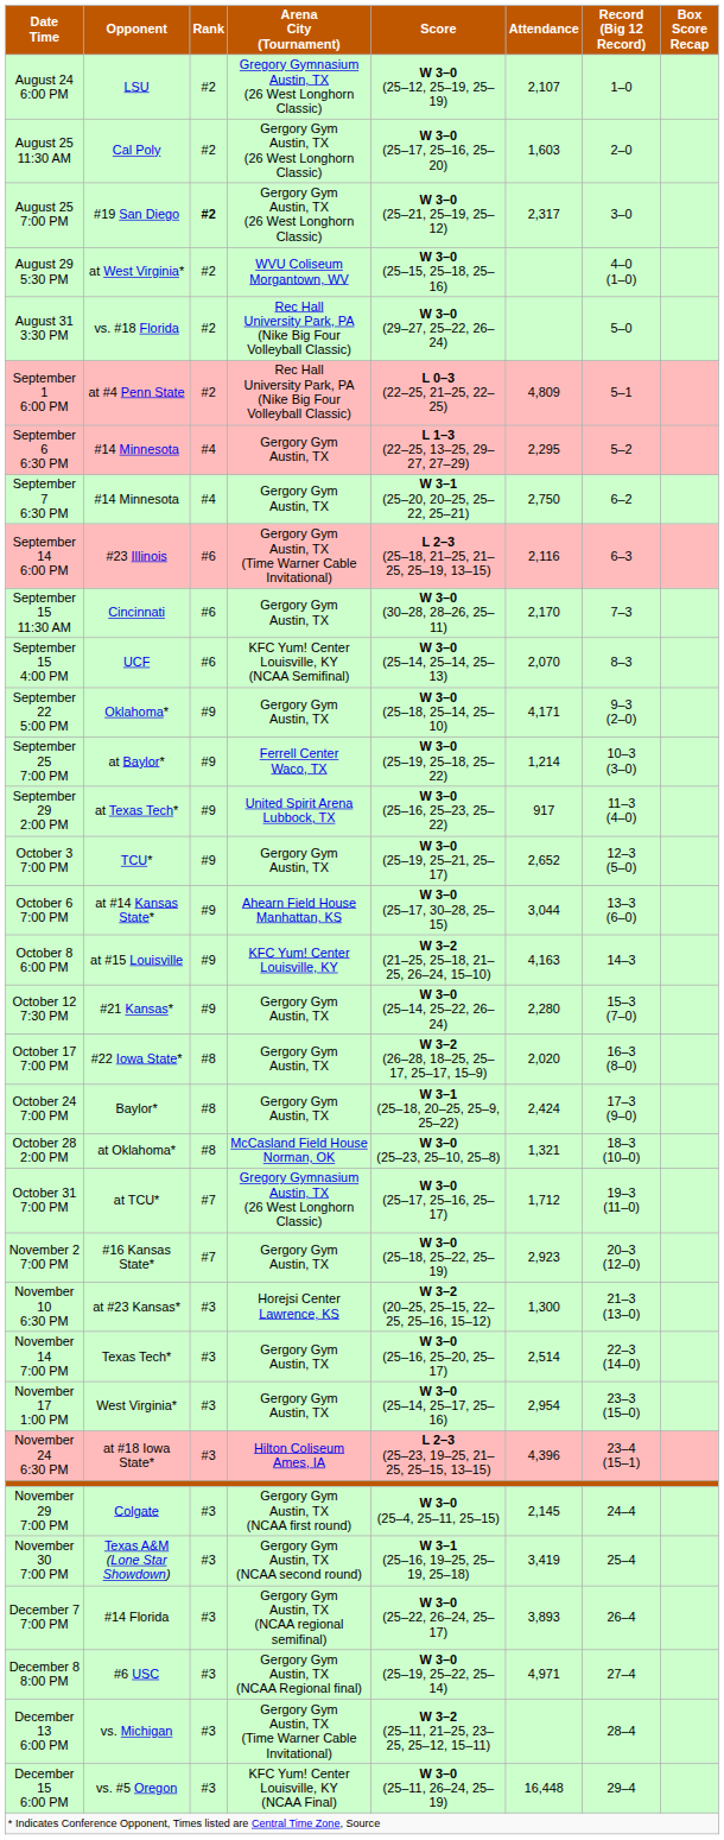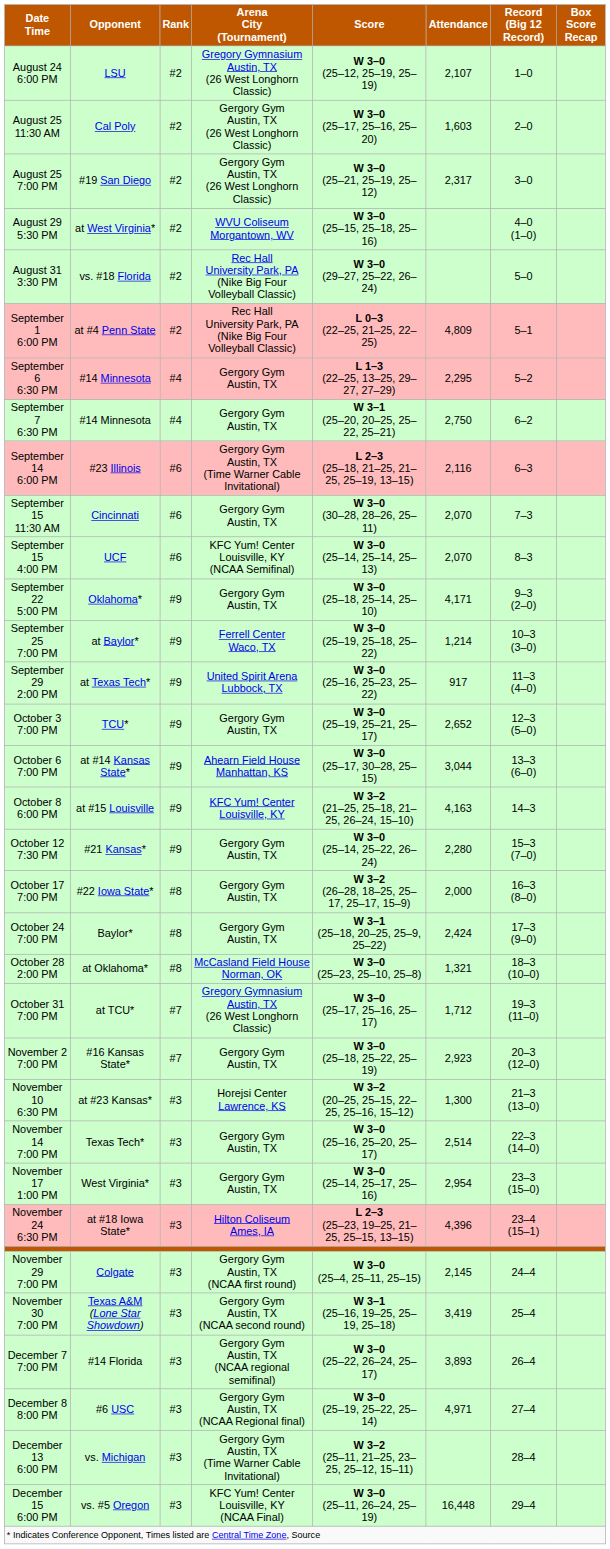 <table class="wikitable" style="width:70%">
 <tr>
 <th style= "background: #BF5700; color:white; text-align:center">Date<br>Time</th>
 <th style= "background: #BF5700; color:white; text-align:center">Opponent</th>
 <th style= "background: #BF5700; color:white; text-align:center">Rank</th>
 <th style= "background: #BF5700; color:white; text-align:center">Arena<br>City<br>(Tournament)</th>
 <th style= "background: #BF5700; color:white; text-align:center">Score</th>
 <th style= "background: #BF5700; color:white; text-align:center">Attendance</th>
 <th style= "background: #BF5700; color:white; text-align:center">Record<br>(Big 12 Record)</th>
 <th style= "background: #BF5700; color:white; text-align:center">Box Score<br>Recap</th>
 </tr>
 <tr align="center" bgcolor="#ccffcc">
 <td>August 24<br>6:00 PM</td>
 <td><a href='#'>LSU</a></td>
 <td>#2</td>
 <td><a href='#'>Gregory Gymnasium</a><br><a href='#'>Austin, TX</a><br>(26 West Longhorn Classic)</td>
 <td><strong>W 3–0</strong><br>(25–12, 25–19, 25–19)</td>
 <td>2,107</td>
 <td>1–0</td>
 <td><br></td>
 </tr>
 <tr align="center" bgcolor="#ccffcc">
 <td>August 25<br>11:30 AM</td>
 <td><a href='#'>Cal Poly</a></td>
 <td>#2</td>
 <td>Gergory Gym<br>Austin, TX<br>(26 West Longhorn Classic)</td>
 <td><strong>W 3–0</strong><br>(25–17, 25–16, 25–20)</td>
 <td>1,603</td>
 <td>2–0</td>
 <td><br></td>
 </tr>
 <tr align="center" bgcolor="#ccffcc">
 <td>August 25<br>7:00 PM</td>
 <td>#19 <a href='#'>San Diego</a></td>
-<td><strong>#2</strong></td>
+<td>#2</td>
 <td>Gergory Gym<br>Austin, TX<br>(26 West Longhorn Classic)</td>
 <td><strong>W 3–0</strong><br>(25–21, 25–19, 25–12)</td>
 <td>2,317</td>
 <td>3–0</td>
 <td><br></td>
 </tr>
 <tr align="center" bgcolor="#ccffcc">
 <td>August 29<br>5:30 PM</td>
 <td>at <a href='#'>West Virginia</a>*</td>
 <td>#2</td>
 <td><a href='#'>WVU Coliseum</a><br><a href='#'>Morgantown, WV</a></td>
 <td><strong>W 3–0</strong><br>(25–15, 25–18, 25–16)</td>
 <td></td>
 <td>4–0<br>(1–0)</td>
 <td><br></td>
 </tr>
 <tr align="center" bgcolor="#ccffcc">
 <td>August 31<br>3:30 PM</td>
 <td>vs. #18 <a href='#'>Florida</a></td>
 <td>#2</td>
 <td><a href='#'>Rec Hall</a><br><a href='#'>University Park, PA</a><br>(Nike Big Four Volleyball Classic)</td>
 <td><strong>W 3–0</strong><br>(29–27, 25–22, 26–24)</td>
 <td></td>
 <td>5–0</td>
 <td><br></td>
 </tr>
 <tr align="center" bgcolor="#ffbbbb">
 <td>September 1<br>6:00 PM</td>
 <td>at #4 <a href='#'>Penn State</a></td>
 <td>#2</td>
 <td>Rec Hall<br>University Park, PA<br>(Nike Big Four Volleyball Classic)</td>
 <td><strong>L 0–3</strong><br>(22–25, 21–25, 22–25)</td>
 <td>4,809</td>
 <td>5–1</td>
 <td><br></td>
 </tr>
 <tr align="center" bgcolor="#ffbbbb">
 <td>September 6<br>6:30 PM</td>
 <td>#14 <a href='#'>Minnesota</a></td>
 <td>#4</td>
 <td>Gergory Gym<br>Austin, TX</td>
 <td><strong>L 1–3</strong><br>(22–25, 13–25, 29–27, 27–29)</td>
 <td>2,295</td>
 <td>5–2</td>
 <td><br></td>
 </tr>
 <tr align="center" bgcolor="#ccffcc">
 <td>September 7<br>6:30 PM</td>
 <td>#14 Minnesota</td>
 <td>#4</td>
 <td>Gergory Gym<br>Austin, TX</td>
 <td><strong>W 3–1</strong><br>(25–20, 20–25, 25–22, 25–21)</td>
 <td>2,750</td>
 <td>6–2</td>
 <td><br></td>
 </tr>
 <tr align="center" bgcolor="#ffbbbb">
 <td>September 14<br>6:00 PM</td>
 <td>#23 <a href='#'>Illinois</a></td>
 <td>#6</td>
 <td>Gergory Gym<br>Austin, TX<br>(Time Warner Cable Invitational)</td>
 <td><strong>L 2–3</strong><br>(25–18, 21–25, 21–25, 25–19, 13–15)</td>
 <td>2,116</td>
 <td>6–3</td>
 <td><br></td>
 </tr>
 <tr align="center" bgcolor="#ccffcc">
 <td>September 15<br>11:30 AM</td>
 <td><a href='#'>Cincinnati</a></td>
 <td>#6</td>
 <td>Gergory Gym<br>Austin, TX</td>
 <td><strong>W 3–0</strong><br>(30–28, 28–26, 25–11)</td>
-<td>2,170</td>
+<td>2,070</td>
 <td>7–3</td>
 <td><br></td>
 </tr>
 <tr align="center" bgcolor="#ccffcc">
 <td>September 15<br>4:00 PM</td>
 <td><a href='#'>UCF</a></td>
 <td>#6</td>
 <td>KFC Yum! Center<br>Louisville, KY<br>(NCAA Semifinal)</td>
 <td><strong>W 3–0</strong><br>(25–14, 25–14, 25–13)</td>
 <td>2,070</td>
 <td>8–3</td>
 <td><br></td>
 </tr>
 <tr align="center" bgcolor="#ccffcc">
 <td>September 22<br>5:00 PM</td>
 <td><a href='#'>Oklahoma</a>*</td>
 <td>#9</td>
 <td>Gergory Gym<br>Austin, TX</td>
 <td><strong>W 3–0</strong><br>(25–18, 25–14, 25–10)</td>
 <td>4,171</td>
 <td>9–3<br>(2–0)</td>
 <td><br></td>
 </tr>
 <tr align="center" bgcolor="#ccffcc">
 <td>September 25<br>7:00 PM</td>
 <td>at <a href='#'>Baylor</a>*</td>
 <td>#9</td>
 <td><a href='#'>Ferrell Center</a><br><a href='#'>Waco, TX</a></td>
 <td><strong>W 3–0</strong><br>(25–19, 25–18, 25–22)</td>
 <td>1,214</td>
 <td>10–3<br>(3–0)</td>
 <td><br></td>
 </tr>
 <tr align="center" bgcolor="#ccffcc">
 <td>September 29<br>2:00 PM</td>
 <td>at <a href='#'>Texas Tech</a>*</td>
 <td>#9</td>
 <td><a href='#'>United Spirit Arena</a><br><a href='#'>Lubbock, TX</a></td>
 <td><strong>W 3–0</strong><br>(25–16, 25–23, 25–22)</td>
 <td>917</td>
 <td>11–3<br>(4–0)</td>
 <td><br></td>
 </tr>
 <tr align="center" bgcolor="#ccffcc">
 <td>October 3<br>7:00 PM</td>
 <td><a href='#'>TCU</a>*</td>
 <td>#9</td>
 <td>Gergory Gym<br>Austin, TX</td>
 <td><strong>W 3–0</strong><br>(25–19, 25–21, 25–17)</td>
 <td>2,652</td>
 <td>12–3<br>(5–0)</td>
 <td><br></td>
 </tr>
 <tr align="center" bgcolor="#ccffcc">
 <td>October 6<br>7:00 PM</td>
 <td>at #14 <a href='#'>Kansas State</a>*</td>
 <td>#9</td>
 <td><a href='#'>Ahearn Field House</a><br><a href='#'>Manhattan, KS</a></td>
 <td><strong>W 3–0</strong><br>(25–17, 30–28, 25–15)</td>
 <td>3,044</td>
 <td>13–3<br>(6–0)</td>
 <td><br></td>
 </tr>
 <tr align="center" bgcolor="#ccffcc">
 <td>October 8<br>6:00 PM</td>
 <td>at #15 <a href='#'>Louisville</a></td>
 <td>#9</td>
 <td><a href='#'>KFC Yum! Center</a><br><a href='#'>Louisville, KY</a></td>
 <td><strong>W 3–2</strong><br>(21–25, 25–18, 21–25, 26–24, 15–10)</td>
 <td>4,163</td>
 <td>14–3</td>
 <td><br></td>
 </tr>
 <tr align="center" bgcolor="#ccffcc">
 <td>October 12<br>7:30 PM</td>
 <td>#21 <a href='#'>Kansas</a>*</td>
 <td>#9</td>
 <td>Gergory Gym<br>Austin, TX</td>
 <td><strong>W 3–0</strong><br>(25–14, 25–22, 26–24)</td>
 <td>2,280</td>
 <td>15–3<br>(7–0)</td>
 <td><br></td>
 </tr>
 <tr align="center" bgcolor="#ccffcc">
 <td>October 17<br>7:00 PM</td>
 <td>#22 <a href='#'>Iowa State</a>*</td>
 <td>#8</td>
 <td>Gergory Gym<br>Austin, TX</td>
 <td><strong>W 3–2</strong><br>(26–28, 18–25, 25–17, 25–17, 15–9)</td>
-<td>2,020</td>
+<td>2,000</td>
 <td>16–3<br>(8–0)</td>
 <td><br></td>
 </tr>
 <tr align="center" bgcolor="#ccffcc">
 <td>October 24<br>7:00 PM</td>
 <td>Baylor*</td>
 <td>#8</td>
 <td>Gergory Gym<br>Austin, TX</td>
 <td><strong>W 3–1</strong><br>(25–18, 20–25, 25–9, 25–22)</td>
 <td>2,424</td>
 <td>17–3<br>(9–0)</td>
 <td><br></td>
 </tr>
 <tr align="center" bgcolor="#ccffcc">
 <td>October 28<br>2:00 PM</td>
 <td>at Oklahoma*</td>
 <td>#8</td>
 <td><a href='#'>McCasland Field House</a><br><a href='#'>Norman, OK</a></td>
 <td><strong>W 3–0</strong><br>(25–23, 25–10, 25–8)</td>
 <td>1,321</td>
 <td>18–3<br>(10–0)</td>
 <td><br></td>
 </tr>
 <tr align="center" bgcolor="#ccffcc">
 <td>October 31<br>7:00 PM</td>
 <td>at TCU*</td>
 <td>#7</td>
 <td><a href='#'>Gregory Gymnasium</a><br><a href='#'>Austin, TX</a><br>(26 West Longhorn Classic)</td>
 <td><strong>W 3–0</strong><br>(25–17, 25–16, 25–17)</td>
 <td>1,712</td>
 <td>19–3<br>(11–0)</td>
 <td><br></td>
 </tr>
 <tr align="center" bgcolor="#ccffcc">
 <td>November 2<br>7:00 PM</td>
 <td>#16 Kansas State*</td>
 <td>#7</td>
 <td>Gergory Gym<br>Austin, TX</td>
 <td><strong>W 3–0</strong><br>(25–18, 25–22, 25–19)</td>
 <td>2,923</td>
 <td>20–3<br>(12–0)</td>
 <td><br></td>
 </tr>
 <tr align="center" bgcolor="#ccffcc">
 <td>November 10<br>6:30 PM</td>
 <td>at #23 Kansas*</td>
 <td>#3</td>
 <td>Horejsi Center<br><a href='#'>Lawrence, KS</a></td>
 <td><strong>W 3–2</strong><br>(20–25, 25–15, 22–25, 25–16, 15–12)</td>
 <td>1,300</td>
 <td>21–3<br>(13–0)</td>
 <td><br></td>
 </tr>
 <tr align="center" bgcolor="#ccffcc">
 <td>November 14<br>7:00 PM</td>
 <td>Texas Tech*</td>
 <td>#3</td>
 <td>Gergory Gym<br>Austin, TX</td>
 <td><strong>W 3–0</strong><br>(25–16, 25–20, 25–17)</td>
 <td>2,514</td>
 <td>22–3<br>(14–0)</td>
 <td><br></td>
 </tr>
 <tr align="center" bgcolor="#ccffcc">
 <td>November 17<br>1:00 PM</td>
 <td>West Virginia*</td>
 <td>#3</td>
 <td>Gergory Gym<br>Austin, TX</td>
 <td><strong>W 3–0</strong><br>(25–14, 25–17, 25–16)</td>
 <td>2,954</td>
 <td>23–3<br>(15–0)</td>
 <td><br></td>
 </tr>
 <tr align="center" bgcolor="#ffbbbb">
 <td>November 24<br>6:30 PM</td>
 <td>at #18 Iowa State*</td>
 <td>#3</td>
 <td><a href='#'>Hilton Coliseum</a><br><a href='#'>Ames, IA</a></td>
 <td><strong>L 2–3</strong><br>(25–23, 19–25, 21–25, 25–15, 13–15)</td>
 <td>4,396</td>
 <td>23–4<br>(15–1)</td>
 <td><br></td>
 </tr>
 <tr align="center" bgcolor="#bf5700">
 <td colspan="8"><strong><a href='#'></a></strong></td>
 </tr>
 <tr align="center" bgcolor="#ccffcc">
 <td>November 29<br>7:00 PM</td>
 <td><a href='#'>Colgate</a></td>
 <td>#3</td>
 <td>Gergory Gym<br>Austin, TX<br>(NCAA first round)</td>
 <td><strong>W 3–0</strong><br>(25–4, 25–11, 25–15)</td>
 <td>2,145</td>
 <td>24–4</td>
 <td><br></td>
 </tr>
 <tr align="center" bgcolor="#ccffcc">
 <td>November 30<br>7:00 PM</td>
 <td><a href='#'>Texas A&M</a><br><em>(<a href='#'>Lone Star Showdown</a>)</em></td>
 <td>#3</td>
 <td>Gergory Gym<br>Austin, TX<br>(NCAA second round)</td>
 <td><strong>W 3–1</strong><br>(25–16, 19–25, 25–19, 25–18)</td>
 <td>3,419</td>
 <td>25–4</td>
 <td><br></td>
 </tr>
 <tr align="center" bgcolor="#ccffcc">
 <td>December 7<br>7:00 PM</td>
 <td>#14 Florida</td>
 <td>#3</td>
 <td>Gergory Gym<br>Austin, TX<br>(NCAA regional semifinal)</td>
 <td><strong>W 3–0</strong><br>(25–22, 26–24, 25–17)</td>
 <td>3,893</td>
 <td>26–4</td>
 <td><br></td>
 </tr>
 <tr align="center" bgcolor="#ccffcc">
 <td>December 8<br>8:00 PM</td>
 <td>#6 <a href='#'>USC</a></td>
 <td>#3</td>
 <td>Gergory Gym<br>Austin, TX<br>(NCAA Regional final)</td>
 <td><strong>W 3–0</strong><br>(25–19, 25–22, 25–14)</td>
 <td>4,971</td>
 <td>27–4</td>
 <td><br></td>
 </tr>
 <tr align="center" bgcolor="#ccffcc">
 <td>December 13<br>6:00 PM</td>
 <td>vs. <a href='#'>Michigan</a></td>
 <td>#3</td>
 <td>Gergory Gym<br>Austin, TX<br>(Time Warner Cable Invitational)</td>
 <td><strong>W 3–2</strong><br>(25–11, 21–25, 23–25, 25–12, 15–11)</td>
 <td></td>
 <td>28–4</td>
 <td><br></td>
 </tr>
 <tr align="center" bgcolor="#ccffcc">
 <td>December 15<br>6:00 PM</td>
 <td>vs. #5 <a href='#'>Oregon</a></td>
 <td>#3</td>
 <td>KFC Yum! Center<br>Louisville, KY<br>(NCAA Final)</td>
 <td><strong>W 3–0</strong><br>(25–11, 26–24, 25–19)</td>
 <td>16,448</td>
 <td>29–4</td>
 <td><br></td>
 </tr>
 <tr>
 <td colspan="8"><small> * Indicates Conference Opponent, Times listed are <a href='#'>Central Time Zone</a>, Source</small></td>
 </tr>
 </table>
